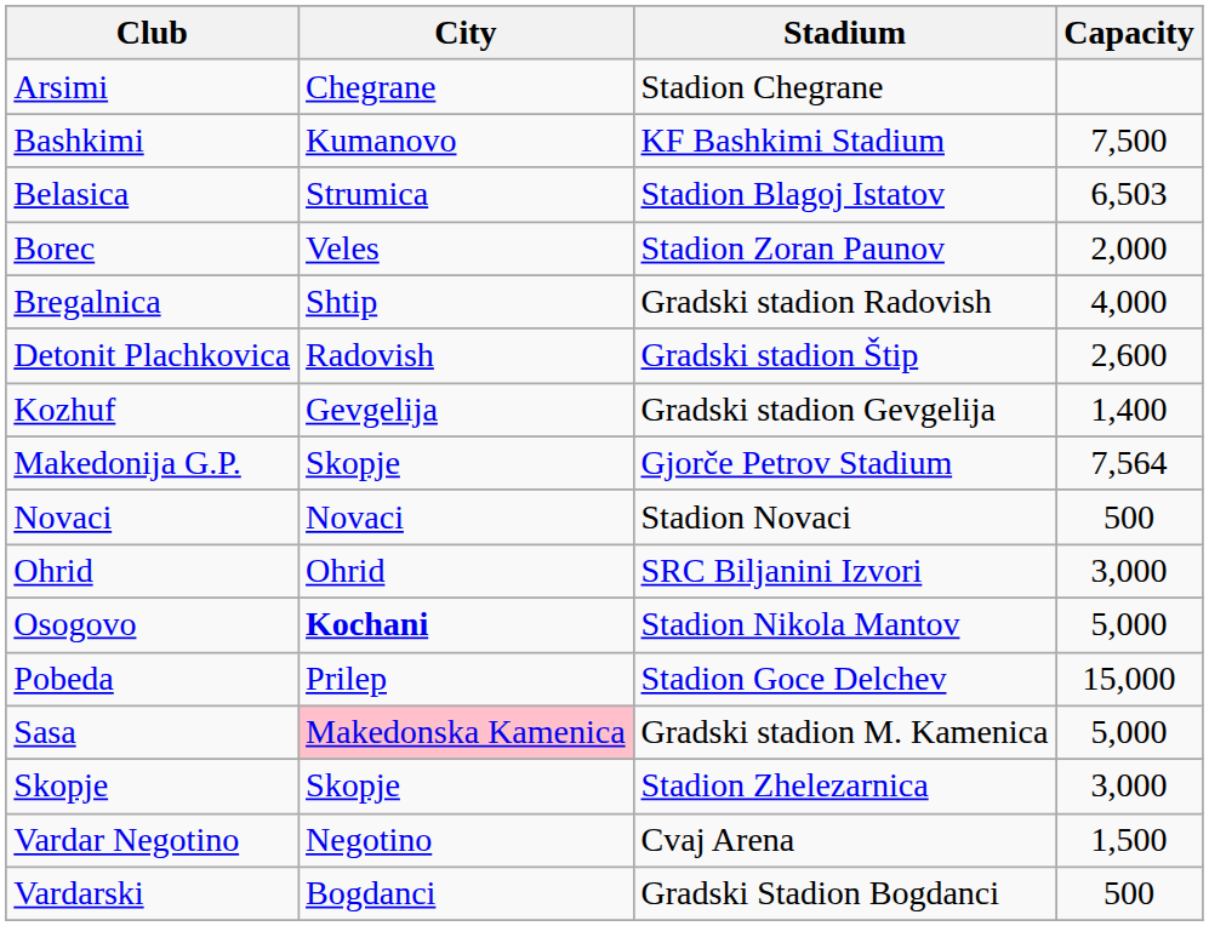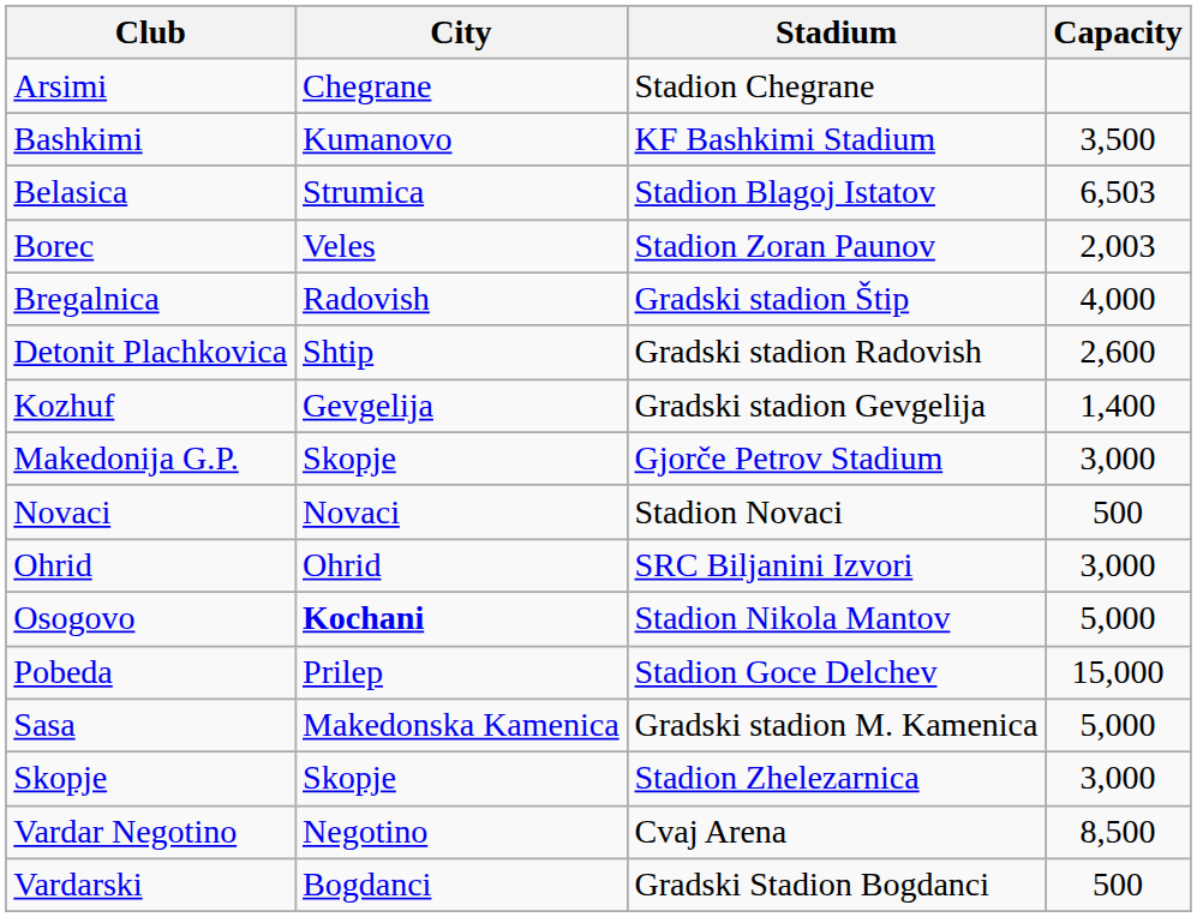 <table class="wikitable sortable">
 <tr>
 <th>Club</th>
 <th>City</th>
 <th>Stadium</th>
 <th>Capacity</th>
 </tr>
 <tr>
 <td><a href='#'>Arsimi</a></td>
 <td><a href='#'>Chegrane</a></td>
 <td>Stadion Chegrane</td>
 <td align=center></td>
 </tr>
 <tr>
 <td><a href='#'>Bashkimi</a></td>
 <td><a href='#'>Kumanovo</a></td>
 <td><a href='#'>KF Bashkimi Stadium</a></td>
-<td align=center>7,500</td>
+<td align=center>3,500</td>
 </tr>
 <tr>
 <td><a href='#'>Belasica</a></td>
 <td><a href='#'>Strumica</a></td>
 <td><a href='#'>Stadion Blagoj Istatov</a></td>
 <td align=center>6,503</td>
 </tr>
 <tr>
 <td><a href='#'>Borec</a></td>
 <td><a href='#'>Veles</a></td>
 <td><a href='#'>Stadion Zoran Paunov</a></td>
-<td align=center>2,000</td>
+<td align=center>2,003</td>
 </tr>
 <tr>
 <td><a href='#'>Bregalnica</a></td>
-<td><a href='#'>Shtip</a></td>
-<td>Gradski stadion Radovish</td>
+<td><a href='#'>Radovish</a></td>
+<td><a href='#'>Gradski stadion Štip</a></td>
 <td align=center>4,000</td>
 </tr>
 <tr>
 <td><a href='#'>Detonit Plachkovica</a></td>
-<td><a href='#'>Radovish</a></td>
-<td><a href='#'>Gradski stadion Štip</a></td>
+<td><a href='#'>Shtip</a></td>
+<td>Gradski stadion Radovish</td>
 <td align=center>2,600</td>
 </tr>
 <tr>
 <td><a href='#'>Kozhuf</a></td>
 <td><a href='#'>Gevgelija</a></td>
 <td>Gradski stadion Gevgelija</td>
 <td align=center>1,400</td>
 </tr>
 <tr>
 <td><a href='#'>Makedonija G.P.</a></td>
 <td><a href='#'>Skopje</a></td>
 <td><a href='#'>Gjorče Petrov Stadium</a></td>
-<td align=center>7,564</td>
+<td align=center>3,000</td>
 </tr>
 <tr>
 <td><a href='#'>Novaci</a></td>
 <td><a href='#'>Novaci</a></td>
 <td>Stadion Novaci</td>
 <td align=center>500</td>
 </tr>
 <tr>
 <td><a href='#'>Ohrid</a></td>
 <td><a href='#'>Ohrid</a></td>
 <td><a href='#'>SRC Biljanini Izvori</a></td>
 <td align=center>3,000</td>
 </tr>
 <tr>
 <td><a href='#'>Osogovo</a></td>
 <td><strong><a href='#'>Kochani</a></strong></td>
 <td><a href='#'>Stadion Nikola Mantov</a></td>
 <td align=center>5,000</td>
 </tr>
 <tr>
 <td><a href='#'>Pobeda</a></td>
 <td><a href='#'>Prilep</a></td>
 <td><a href='#'>Stadion Goce Delchev</a></td>
 <td align=center>15,000</td>
 </tr>
 <tr>
 <td><a href='#'>Sasa</a></td>
-<td style="background: pink;"><a href='#'>Makedonska Kamenica</a></td>
+<td><a href='#'>Makedonska Kamenica</a></td>
 <td>Gradski stadion M. Kamenica</td>
 <td align=center>5,000</td>
 </tr>
 <tr>
 <td><a href='#'>Skopje</a></td>
 <td><a href='#'>Skopje</a></td>
 <td><a href='#'>Stadion Zhelezarnica</a></td>
 <td align=center>3,000</td>
 </tr>
 <tr>
 <td><a href='#'>Vardar Negotino</a></td>
 <td><a href='#'>Negotino</a></td>
 <td>Cvaj Arena</td>
-<td align=center>1,500</td>
+<td align=center>8,500</td>
 </tr>
 <tr>
 <td><a href='#'>Vardarski</a></td>
 <td><a href='#'>Bogdanci</a></td>
 <td>Gradski Stadion Bogdanci</td>
 <td align=center>500</td>
 </tr>
 </table>
